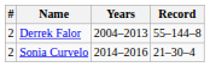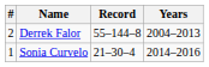 <table class="wikitable">
 <tr>
 <th>#</th>
 <th>Name</th>
+<th>Record</th>
 <th>Years</th>
-<th>Record</th>
 </tr>
 <tr>
 <td>2</td>
 <td><a href='#'>Derrek Falor</a></td>
+<td>55–144–8</td>
 <td>2004–2013</td>
-<td>55–144–8</td>
 </tr>
 <tr>
-<td>2</td>
+<td>1</td>
 <td><a href='#'>Sonia Curvelo</a></td>
+<td>21–30–4</td>
 <td>2014–2016</td>
-<td>21–30–4</td>
 </tr>
 </table>
